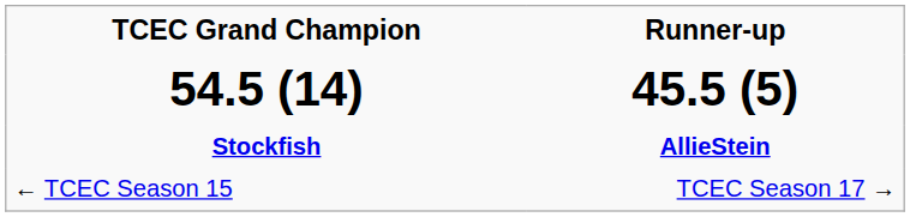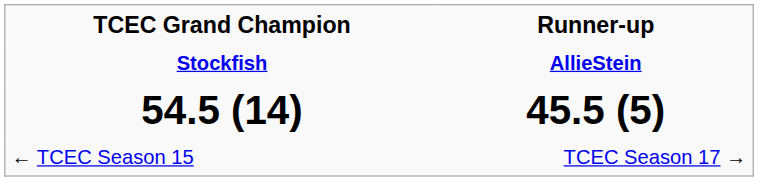 <table class="infobox" cellpadding="5" cellspacing="0" style="width:30%;  border-collapse:collapse; text-align:center;">
 <tr>
 <td style="text-align:center; font-size:115%"><strong>TCEC Grand Champion</strong></td>
 <td style="text-align:center; font-size:115%"><strong>Runner-up</strong></td>
 </tr>
 <tr>
+<td style="text-align:center"><strong><a href='#'>Stockfish</a></strong></td>
+<td style="text-align:center"><strong><a href='#'>AllieStein</a></strong></td>
+</tr>
+<tr>
 <td style="text-align:center; font-size:200%"><strong>54.5 (14)</strong></td>
 <td style="text-align:center; font-size:200%"><strong>45.5 (5)</strong></td>
-</tr>
-<tr>
-<td style="text-align:center"><strong><a href='#'>Stockfish</a></strong></td>
-<td style="text-align:center"><strong><a href='#'>AllieStein</a></strong></td>
 </tr>
 <tr>
 <td style="text-align:left">← <a href='#'>TCEC Season 15</a></td>
 <td style="text-align:right"><a href='#'>TCEC Season 17</a> →</td>
 </tr>
 </table>
